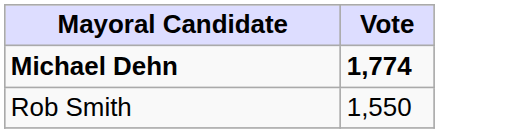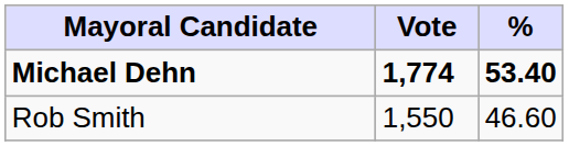 <table class="wikitable">
 <tr>
 <th style="background:#ddf; width:200px;">Mayoral Candidate</th>
 <th style="background:#ddf; width:50px;">Vote</th>
+<th style="background:#ddf; width:30px;">%</th>
 </tr>
 <tr>
 <td><strong>Michael Dehn</strong></td>
 <td><strong>1,774</strong></td>
+<td><strong>53.40</strong></td>
 </tr>
 <tr>
 <td>Rob Smith</td>
 <td>1,550</td>
+<td>46.60</td>
 </tr>
 </table>
